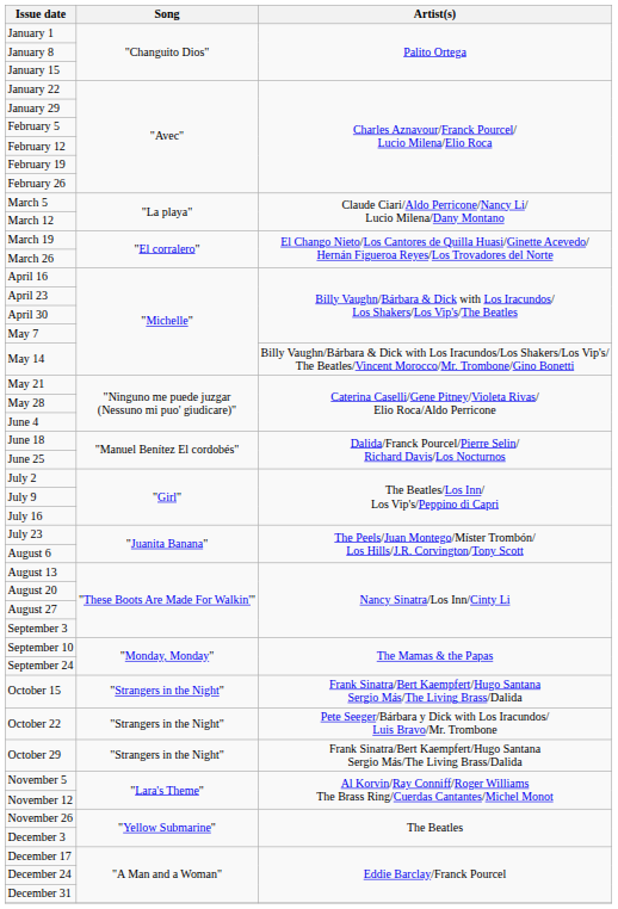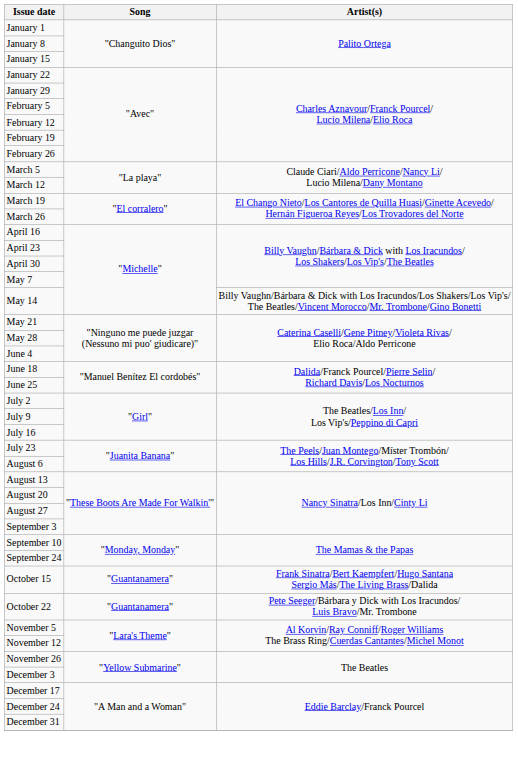 <table class="wikitable">
 <tr>
 <th>Issue date</th>
 <th>Song</th>
 <th>Artist(s)</th>
 </tr>
 <tr>
 <td>January 1</td>
 <td align="center" rowspan="3">"Changuito Dios"</td>
 <td align="center" rowspan="3"><a href='#'>Palito Ortega</a></td>
 </tr>
 <tr>
 <td>January 8</td>
 </tr>
 <tr>
 <td>January 15</td>
 </tr>
 <tr>
 <td>January 22</td>
 <td align="center" rowspan="6">"Avec"</td>
 <td align="center" rowspan="6"><a href='#'>Charles Aznavour</a>/<a href='#'>Franck Pourcel</a>/<br><a href='#'>Lucio Milena</a>/<a href='#'>Elio Roca</a></td>
 </tr>
 <tr>
 <td>January 29</td>
 </tr>
 <tr>
 <td>February 5</td>
 </tr>
 <tr>
 <td>February 12</td>
 </tr>
 <tr>
 <td>February 19</td>
 </tr>
 <tr>
 <td>February 26</td>
 </tr>
 <tr>
 <td>March 5</td>
 <td align="center" rowspan="2">"La playa"</td>
 <td align="center" rowspan="2">Claude Ciari/<a href='#'>Aldo Perricone</a>/<a href='#'>Nancy Li</a>/<br>Lucio Milena/<a href='#'>Dany Montano</a></td>
 </tr>
 <tr>
 <td>March 12</td>
 </tr>
 <tr>
 <td>March 19</td>
 <td align="center" rowspan="2">"<a href='#'>El corralero</a>"</td>
 <td align="center" rowspan="2"><a href='#'>El Chango Nieto</a>/<a href='#'>Los Cantores de Quilla Huasi</a>/<a href='#'>Ginette Acevedo</a>/<br><a href='#'>Hernán Figueroa Reyes</a>/<a href='#'>Los Trovadores del Norte</a></td>
 </tr>
 <tr>
 <td>March 26</td>
 </tr>
 <tr>
 <td>April 16</td>
 <td align="center" rowspan="5">"<a href='#'>Michelle</a>"</td>
 <td align="center" rowspan="4"><a href='#'>Billy Vaughn</a>/<a href='#'>Bárbara & Dick</a> with <a href='#'>Los Iracundos</a>/<br><a href='#'>Los Shakers</a>/<a href='#'>Los Vip's</a>/<a href='#'>The Beatles</a></td>
 </tr>
 <tr>
 <td>April 23</td>
 </tr>
 <tr>
 <td>April 30</td>
 </tr>
 <tr>
 <td>May 7</td>
 </tr>
 <tr>
 <td>May 14</td>
 <td align="center">Billy Vaughn/Bárbara & Dick with Los Iracundos/Los Shakers/Los Vip's/<br>The Beatles/<a href='#'>Vincent Morocco</a>/<a href='#'>Mr. Trombone</a>/<a href='#'>Gino Bonetti</a></td>
 </tr>
 <tr>
 <td>May 21</td>
 <td align="center" rowspan="3">"Ninguno me puede juzgar<br>(Nessuno mi puo' giudicare)"</td>
 <td align="center" rowspan="3"><a href='#'>Caterina Caselli</a>/<a href='#'>Gene Pitney</a>/<a href='#'>Violeta Rivas</a>/<br>Elio Roca/Aldo Perricone</td>
 </tr>
 <tr>
 <td>May 28</td>
 </tr>
 <tr>
 <td>June 4</td>
 </tr>
 <tr>
 <td>June 18</td>
 <td align="center" rowspan="2">"Manuel Benítez El cordobés"</td>
 <td align="center" rowspan="2"><a href='#'>Dalida</a>/Franck Pourcel/<a href='#'>Pierre Selin</a>/<br><a href='#'>Richard Davis</a>/<a href='#'>Los Nocturnos</a></td>
 </tr>
 <tr>
 <td>June 25</td>
 </tr>
 <tr>
 <td>July 2</td>
 <td align="center" rowspan="3">"<a href='#'>Girl</a>"</td>
 <td align="center" rowspan="3">The Beatles/<a href='#'>Los Inn</a>/<br>Los Vip's/<a href='#'>Peppino di Capri</a></td>
 </tr>
 <tr>
 <td>July 9</td>
 </tr>
 <tr>
 <td>July 16</td>
 </tr>
 <tr>
 <td>July 23</td>
 <td align="center" rowspan="2">"<a href='#'>Juanita Banana</a>"</td>
 <td align="center" rowspan="2"><a href='#'>The Peels</a>/<a href='#'>Juan Montego</a>/Míster Trombón/<br><a href='#'>Los Hills</a>/<a href='#'>J.R. Corvington</a>/<a href='#'>Tony Scott</a></td>
 </tr>
 <tr>
 <td>August 6</td>
 </tr>
 <tr>
 <td>August 13</td>
 <td align="center" rowspan="4">"<a href='#'>These Boots Are Made For Walkin'</a>"</td>
 <td align="center" rowspan="4"><a href='#'>Nancy Sinatra</a>/Los Inn/<a href='#'>Cinty Li</a></td>
 </tr>
 <tr>
 <td>August 20</td>
 </tr>
 <tr>
 <td>August 27</td>
 </tr>
 <tr>
 <td>September 3</td>
 </tr>
 <tr>
 <td>September 10</td>
 <td align="center" rowspan="2">"<a href='#'>Monday, Monday</a>"</td>
 <td align="center" rowspan="2"><a href='#'>The Mamas & the Papas</a></td>
 </tr>
 <tr>
 <td>September 24</td>
 </tr>
 <tr>
 <td>October 15</td>
-<td align="center">"<a href='#'>Strangers in the Night</a>"</td>
+<td align="center">"<a href='#'>Guantanamera</a>"</td>
 <td align="center"><a href='#'>Frank Sinatra</a>/<a href='#'>Bert Kaempfert</a>/<a href='#'>Hugo Santana</a><br><a href='#'>Sergio Más</a>/<a href='#'>The Living Brass</a>/Dalida</td>
 </tr>
 <tr>
 <td>October 22</td>
-<td align="center">"Strangers in the Night"</td>
+<td align="center">"<a href='#'>Guantanamera</a>"</td>
 <td align="center"><a href='#'>Pete Seeger</a>/Bárbara y Dick with Los Iracundos/<br><a href='#'>Luis Bravo</a>/Mr. Trombone</td>
-</tr>
-<tr>
-<td>October 29</td>
-<td align="center">"Strangers in the Night"</td>
-<td align="center">Frank Sinatra/Bert Kaempfert/Hugo Santana<br>Sergio Más/The Living Brass/Dalida</td>
 </tr>
 <tr>
 <td>November 5</td>
 <td align="center" rowspan="2">"<a href='#'>Lara's Theme</a>"</td>
 <td align="center" rowspan="2"><a href='#'>Al Korvin</a>/<a href='#'>Ray Conniff</a>/<a href='#'>Roger Williams</a><br>The Brass Ring/<a href='#'>Cuerdas Cantantes</a>/<a href='#'>Michel Monot</a></td>
 </tr>
 <tr>
 <td>November 12</td>
 </tr>
 <tr>
 <td>November 26</td>
 <td align="center" rowspan="2">"<a href='#'>Yellow Submarine</a>"</td>
 <td align="center" rowspan="2">The Beatles</td>
 </tr>
 <tr>
 <td>December 3</td>
 </tr>
 <tr>
 <td>December 17</td>
 <td align="center" rowspan="3">"A Man and a Woman"</td>
 <td align="center" rowspan="3"><a href='#'>Eddie Barclay</a>/Franck Pourcel</td>
 </tr>
 <tr>
 <td>December 24</td>
 </tr>
 <tr>
 <td>December 31</td>
 </tr>
 <tr>
 </tr>
 </table>
